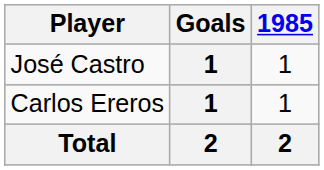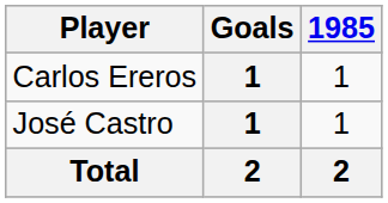 <table class="wikitable sortable" style="text-align:center;">
 <tr>
 <th>Player</th>
 <th>Goals</th>
 <th><a href='#'>1985</a></th>
 </tr>
 <tr>
-<td align="left"> José Castro</td>
+<td align="left"> Carlos Ereros</td>
 <th>1</th>
 <td>1</td>
 </tr>
 <tr>
-<td align="left"> Carlos Ereros</td>
+<td align="left"> José Castro</td>
 <th>1</th>
 <td>1</td>
 </tr>
 <tr class="sortbottom">
 <th>Total</th>
 <th>2</th>
 <th>2</th>
 </tr>
 </table>
